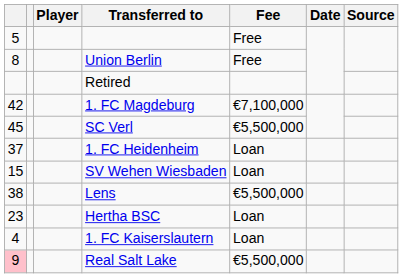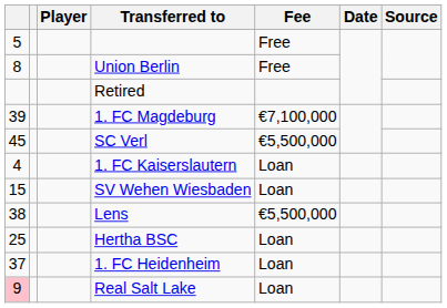 <table class="wikitable plainrowheaders sortable">
 <tr>
 <th></th>
 <th></th>
 <th scope=col><strong>Player</strong></th>
 <th><strong>Transferred to</strong></th>
 <th !scope=col; style="width: 65px;"><strong>Fee</strong></th>
 <th scope=col><strong>Date</strong></th>
 <th scope=col><strong>Source</strong></th>
 </tr>
 <tr>
 <td align=center>5</td>
 <td align=center></td>
 <td></td>
 <td></td>
 <td>Free</td>
 <td rowspan=3></td>
 <td rowspan=2></td>
 </tr>
 <tr>
 <td align=center>8</td>
 <td align=center></td>
 <td></td>
 <td> <a href='#'>Union Berlin</a></td>
 <td>Free</td>
 </tr>
 <tr>
 <td align=center></td>
 <td align=center></td>
 <td></td>
 <td>Retired</td>
 <td></td>
 <td></td>
 </tr>
 <tr>
-<td align=center>42</td>
+<td align=center>39</td>
 <td align=center></td>
 <td></td>
 <td> <a href='#'>1. FC Magdeburg</a></td>
 <td>€7,100,000</td>
 <td rowspan=2></td>
 <td></td>
 </tr>
 <tr>
 <td align=center>45</td>
 <td align=center></td>
 <td></td>
 <td> <a href='#'>SC Verl</a></td>
 <td>€5,500,000</td>
 <td></td>
 </tr>
 <tr>
-<td align=center>37</td>
+<td align=center>4</td>
 <td align=center></td>
 <td></td>
-<td> <a href='#'>1. FC Heidenheim</a></td>
+<td> <a href='#'>1. FC Kaiserslautern</a></td>
 <td>Loan</td>
 <td></td>
 <td></td>
 </tr>
 <tr>
 <td align=center>15</td>
 <td align=center></td>
 <td></td>
 <td> <a href='#'>SV Wehen Wiesbaden</a></td>
 <td>Loan</td>
 <td></td>
 <td></td>
 </tr>
 <tr>
 <td align=center>38</td>
 <td align=center></td>
 <td></td>
 <td> <a href='#'>Lens</a></td>
 <td>€5,500,000</td>
 <td></td>
 <td></td>
 </tr>
 <tr>
-<td align=center>23</td>
+<td align=center>25</td>
 <td align=center></td>
 <td></td>
 <td> <a href='#'>Hertha BSC</a></td>
 <td>Loan</td>
 <td></td>
 <td></td>
 </tr>
 <tr>
-<td align=center>4</td>
+<td align=center>37</td>
 <td align=center></td>
 <td></td>
-<td> <a href='#'>1. FC Kaiserslautern</a></td>
+<td> <a href='#'>1. FC Heidenheim</a></td>
 <td>Loan</td>
 <td></td>
 <td></td>
 </tr>
 <tr>
 <td align=center style="background: pink;">9</td>
 <td align=center></td>
 <td></td>
 <td> <a href='#'>Real Salt Lake</a></td>
-<td>€5,500,000</td>
+<td>Loan</td>
 <td></td>
 <td></td>
 </tr>
 </table>
